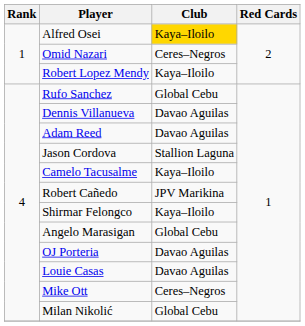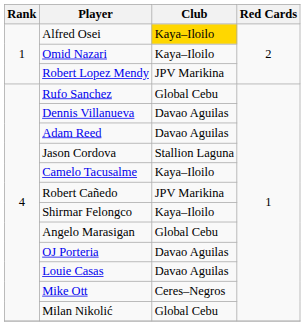 <table class="wikitable">
 <tr>
 <th>Rank</th>
 <th>Player</th>
 <th>Club</th>
 <th>Red Cards</th>
 </tr>
 <tr>
 <td rowspan="3" style="text-align: center;">1</td>
 <td> Alfred Osei</td>
 <td style="background: gold;">Kaya–Iloilo</td>
 <td rowspan="3" style="text-align: center;">2</td>
 </tr>
 <tr>
 <td> <a href='#'>Omid Nazari</a></td>
-<td>Ceres–Negros</td>
+<td>Kaya–Iloilo</td>
 </tr>
 <tr>
 <td> <a href='#'>Robert Lopez Mendy</a></td>
-<td>Kaya–Iloilo</td>
+<td>JPV Marikina</td>
 </tr>
 <tr>
 <td rowspan="12" style="text-align: center;">4</td>
 <td> <a href='#'>Rufo Sanchez</a></td>
 <td>Global Cebu</td>
 <td rowspan="12" style="text-align: center;">1</td>
 </tr>
 <tr>
 <td> <a href='#'>Dennis Villanueva</a></td>
 <td>Davao Aguilas</td>
 </tr>
 <tr>
 <td> <a href='#'>Adam Reed</a></td>
 <td>Davao Aguilas</td>
 </tr>
 <tr>
 <td> Jason Cordova</td>
 <td>Stallion Laguna</td>
 </tr>
 <tr>
 <td> <a href='#'>Camelo Tacusalme</a></td>
 <td>Kaya–Iloilo</td>
 </tr>
 <tr>
 <td> Robert Cañedo</td>
 <td>JPV Marikina</td>
 </tr>
 <tr>
 <td> Shirmar Felongco</td>
 <td>Kaya–Iloilo</td>
 </tr>
 <tr>
 <td> Angelo Marasigan</td>
 <td>Global Cebu</td>
 </tr>
 <tr>
 <td> <a href='#'>OJ Porteria</a></td>
 <td>Davao Aguilas</td>
 </tr>
 <tr>
 <td> <a href='#'>Louie Casas</a></td>
 <td>Davao Aguilas</td>
 </tr>
 <tr>
 <td> <a href='#'>Mike Ott</a></td>
 <td>Ceres–Negros</td>
 </tr>
 <tr>
 <td> Milan Nikolić</td>
 <td>Global Cebu</td>
 </tr>
 <tr>
 </tr>
 </table>
